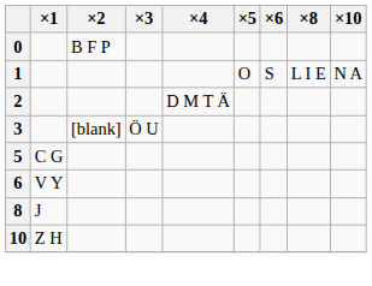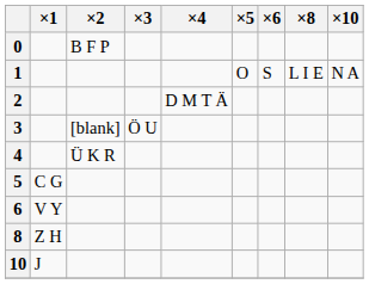 <table class = "wikitable floatright">
 <tr>
 <th></th>
 <th>×1</th>
 <th>×2</th>
 <th>×3</th>
 <th>×4</th>
 <th>×5</th>
 <th>×6</th>
 <th>×8</th>
 <th>×10</th>
 </tr>
 <tr>
 <th>0</th>
 <td></td>
 <td>B F P</td>
 <td></td>
 <td></td>
 <td></td>
 <td></td>
 <td></td>
 <td></td>
 </tr>
 <tr>
 <th>1</th>
 <td></td>
 <td></td>
 <td></td>
 <td></td>
 <td>O</td>
 <td>S</td>
 <td>L I E</td>
 <td>N A</td>
 </tr>
 <tr>
 <th>2</th>
 <td></td>
 <td></td>
 <td></td>
 <td>D M T Ä</td>
 <td></td>
 <td></td>
 <td></td>
 <td></td>
 </tr>
 <tr>
 <th>3</th>
 <td></td>
 <td>[blank]</td>
 <td>Ö U</td>
 <td></td>
 <td></td>
 <td></td>
 <td></td>
 <td></td>
 </tr>
 <tr>
+<th>4</th>
+<td></td>
+<td>Ü K R</td>
+<td></td>
+<td></td>
+<td></td>
+<td></td>
+<td></td>
+<td></td>
+</tr>
+<tr>
 <th>5</th>
 <td>C G</td>
 <td></td>
 <td></td>
 <td></td>
 <td></td>
 <td></td>
 <td></td>
 <td></td>
 </tr>
 <tr>
 <th>6</th>
 <td>V Y</td>
 <td></td>
 <td></td>
 <td></td>
 <td></td>
 <td></td>
 <td></td>
 <td></td>
 </tr>
 <tr>
 <th>8</th>
-<td>J</td>
+<td>Z H</td>
 <td></td>
 <td></td>
 <td></td>
 <td></td>
 <td></td>
 <td></td>
 <td></td>
 </tr>
 <tr>
 <th>10</th>
-<td>Z H</td>
+<td>J</td>
 <td></td>
 <td></td>
 <td></td>
 <td></td>
 <td></td>
 <td></td>
 <td></td>
 </tr>
 <tr>
 </tr>
 </table>
